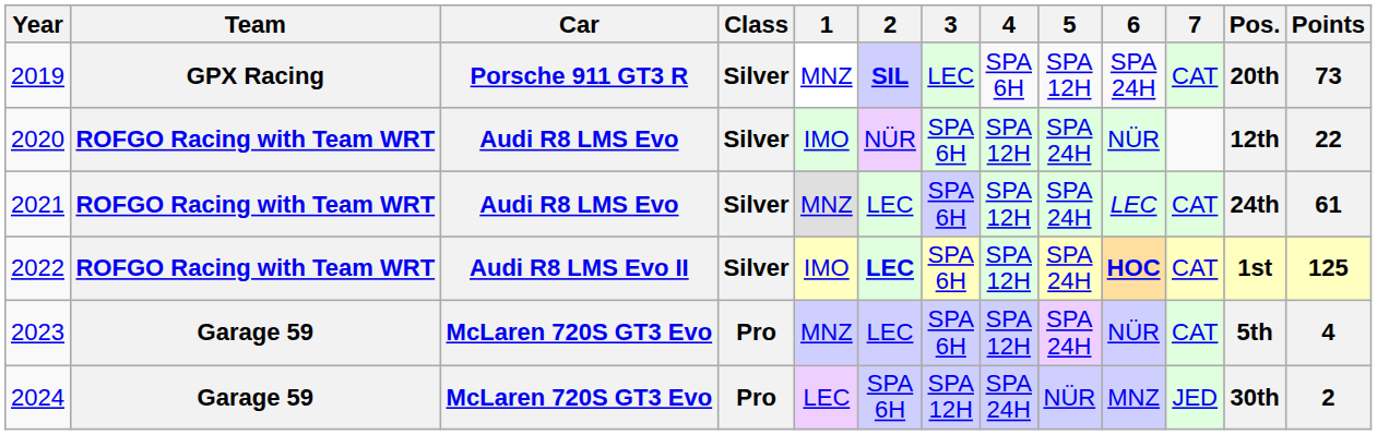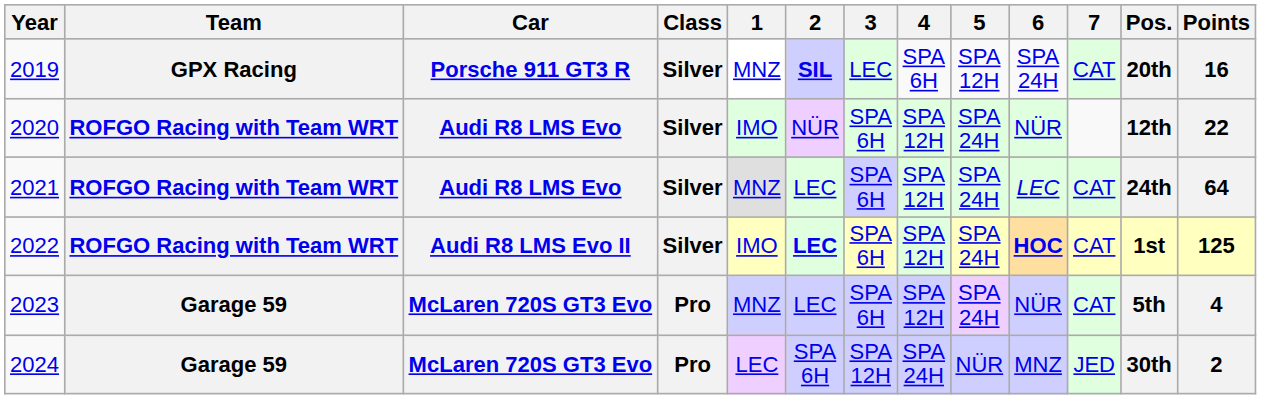 <table class="wikitable" border="1" style="text-align:center; font-size:85%;">
 <tr>
 <th>Year</th>
 <th>Team</th>
 <th>Car</th>
 <th>Class</th>
 <th>1</th>
 <th>2</th>
 <th>3</th>
 <th>4</th>
 <th>5</th>
 <th>6</th>
 <th>7</th>
 <th>Pos.</th>
 <th>Points</th>
 </tr>
 <tr>
 <td><a href='#'>2019</a></td>
 <th nowrap>GPX Racing</th>
 <th><a href='#'>Porsche 911 GT3 R</a></th>
 <th>Silver</th>
 <td style="background:#FFFFFF;"><a href='#'>MNZ</a><br></td>
 <td style="background:#CFCFFF;"><strong><a href='#'>SIL</a><br></strong></td>
 <td style="background:#DFFFDF;"><a href='#'>LEC</a><br></td>
 <td style="background:#;"><a href='#'>SPA<br>6H</a></td>
 <td style="background:#;"><a href='#'>SPA<br>12H</a></td>
 <td style="background:#;"><a href='#'>SPA<br>24H</a></td>
 <td style="background:#DFFFDF;"><a href='#'>CAT</a><br></td>
 <th>20th</th>
-<th>73</th>
+<th>16</th>
 </tr>
 <tr>
 <td><a href='#'>2020</a></td>
 <th nowrap><a href='#'>ROFGO Racing with Team WRT</a></th>
 <th nowrap><a href='#'>Audi R8 LMS Evo</a></th>
 <th>Silver</th>
 <td style="background:#DFFFDF;"><a href='#'>IMO</a><br></td>
 <td style="background:#EFCFFF;"><a href='#'>NÜR</a><br></td>
 <td style="background:#DFFFDF;"><a href='#'>SPA<br>6H</a><br></td>
 <td style="background:#DFFFDF;"><a href='#'>SPA<br>12H</a><br></td>
 <td style="background:#DFFFDF;"><a href='#'>SPA<br>24H</a><br></td>
 <td style="background:#DFFFDF;"><a href='#'>NÜR</a><br></td>
 <td></td>
 <th>12th</th>
 <th>22</th>
 </tr>
 <tr>
 <td><a href='#'>2021</a></td>
 <th nowrap><a href='#'>ROFGO Racing with Team WRT</a></th>
 <th nowrap><a href='#'>Audi R8 LMS Evo</a></th>
 <th>Silver</th>
 <td style="background:#DFDFDF;"><a href='#'>MNZ</a><br></td>
 <td style="background:#DFFFDF;"><a href='#'>LEC</a><br></td>
 <td style="background:#CFCFFF;"><a href='#'>SPA<br>6H</a><br></td>
 <td style="background:#DFFFDF;"><a href='#'>SPA<br>12H</a><br></td>
 <td style="background:#DFFFDF;"><a href='#'>SPA<br>24H</a><br></td>
 <td style="background:#DFFFDF;"><em><a href='#'>LEC</a></em><br></td>
 <td style="background:#DFFFDF;"><a href='#'>CAT</a><br></td>
 <th>24th</th>
-<th>61</th>
+<th>64</th>
 </tr>
 <tr>
 <td><a href='#'>2022</a></td>
 <th nowrap><a href='#'>ROFGO Racing with Team WRT</a></th>
 <th nowrap><a href='#'>Audi R8 LMS Evo II</a></th>
 <th>Silver</th>
 <td style="background:#FFFFBF;"><a href='#'>IMO</a><br></td>
 <td style="background:#DFFFDF;"><strong><a href='#'>LEC</a></strong><br></td>
 <td style="background:#FFFFBF;"><a href='#'>SPA<br>6H</a><br></td>
 <td style="background:#DFFFDF;"><a href='#'>SPA<br>12H</a><br></td>
 <td style="background:#FFFFBF;"><a href='#'>SPA<br>24H</a><br></td>
 <td style="background:#FFDF9F;"><strong><a href='#'>HOC</a></strong><br></td>
 <td style="background:#FFFFBF;"><a href='#'>CAT</a><br></td>
 <th style="background:#FFFFBF;">1st</th>
 <th style="background:#FFFFBF;">125</th>
 </tr>
 <tr>
 <td><a href='#'>2023</a></td>
 <th nowrap>Garage 59</th>
 <th nowrap><a href='#'>McLaren 720S GT3 Evo</a></th>
 <th>Pro</th>
 <td style="background:#CFCFFF;"><a href='#'>MNZ</a><br></td>
 <td style="background:#CFCFFF;"><a href='#'>LEC</a><br></td>
 <td style="background:#CFCFFF;"><a href='#'>SPA<br>6H</a><br></td>
 <td style="background:#CFCFFF;"><a href='#'>SPA<br>12H</a><br></td>
 <td style="background:#EFCFFF;"><a href='#'>SPA<br>24H</a><br></td>
 <td style="background:#CFCFFF;"><a href='#'>NÜR</a><br></td>
 <td style="background:#DFFFDF;"><a href='#'>CAT</a><br></td>
 <th>5th</th>
 <th>4</th>
 </tr>
 <tr>
 <td><a href='#'>2024</a></td>
 <th nowrap>Garage 59</th>
 <th nowrap><a href='#'>McLaren 720S GT3 Evo</a></th>
 <th>Pro</th>
 <td style="background:#EFCFFF;"><a href='#'>LEC</a><br></td>
 <td style="background:#CFCFFF;"><a href='#'>SPA<br>6H</a><br></td>
 <td style="background:#CFCFFF;"><a href='#'>SPA<br>12H</a><br></td>
 <td style="background:#CFCFFF;"><a href='#'>SPA<br>24H</a><br></td>
 <td style="background:#CFCFFF;"><a href='#'>NÜR</a><br></td>
 <td style="background:#CFCFFF;"><a href='#'>MNZ</a><br></td>
 <td style="background:#DFFFDF;"><a href='#'>JED</a><br></td>
 <th>30th</th>
 <th>2</th>
 </tr>
 </table>
